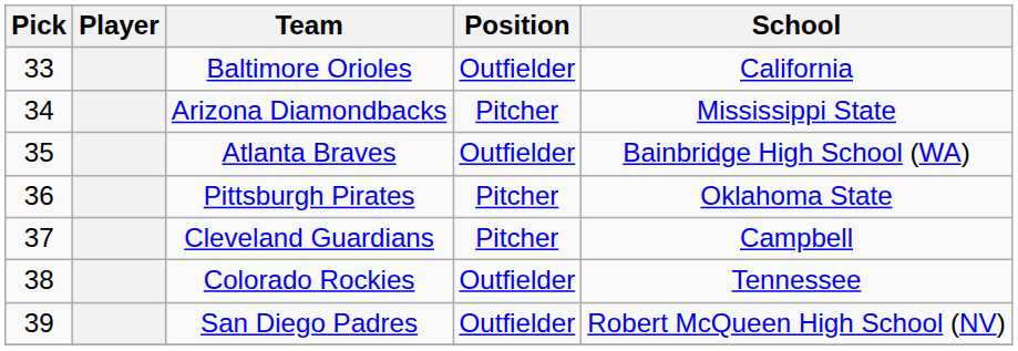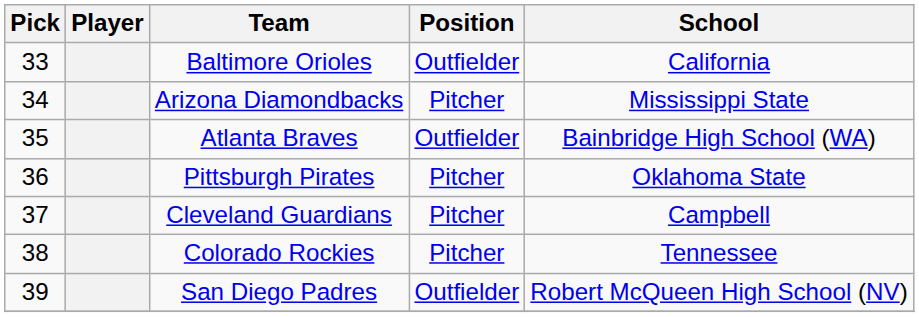 <table class="wikitable sortable plainrowheaders" style="text-align:center; width=74%">
 <tr>
 <th scope="col">Pick</th>
 <th scope="col">Player</th>
 <th scope="col">Team</th>
 <th scope="col">Position</th>
 <th scope="col">School</th>
 </tr>
 <tr>
 <td>33</td>
 <th scope="row" style="text-align:center"></th>
 <td><a href='#'>Baltimore Orioles</a></td>
 <td><a href='#'>Outfielder</a></td>
 <td><a href='#'>California</a></td>
 </tr>
 <tr>
 <td>34</td>
 <th scope="row" style="text-align:center"></th>
 <td><a href='#'>Arizona Diamondbacks</a></td>
 <td><a href='#'>Pitcher</a></td>
 <td><a href='#'>Mississippi State</a></td>
 </tr>
 <tr>
 <td>35</td>
 <th scope="row" style="text-align:center"></th>
 <td><a href='#'>Atlanta Braves</a></td>
 <td><a href='#'>Outfielder</a></td>
 <td><a href='#'>Bainbridge High School</a> (<a href='#'>WA</a>)</td>
 </tr>
 <tr>
 <td>36</td>
 <th scope="row" style="text-align:center"></th>
 <td><a href='#'>Pittsburgh Pirates</a></td>
 <td><a href='#'>Pitcher</a></td>
 <td><a href='#'>Oklahoma State</a></td>
 </tr>
 <tr>
 <td>37</td>
 <th scope="row" style="text-align:center"></th>
 <td><a href='#'>Cleveland Guardians</a></td>
 <td><a href='#'>Pitcher</a></td>
 <td><a href='#'>Campbell</a></td>
 </tr>
 <tr>
 <td>38</td>
 <th scope="row" style="text-align:center"></th>
 <td><a href='#'>Colorado Rockies</a></td>
-<td><a href='#'>Outfielder</a></td>
+<td><a href='#'>Pitcher</a></td>
 <td><a href='#'>Tennessee</a></td>
 </tr>
 <tr>
 <td>39</td>
 <th scope="row" style="text-align:center"></th>
 <td><a href='#'>San Diego Padres</a></td>
 <td><a href='#'>Outfielder</a></td>
 <td><a href='#'>Robert McQueen High School</a> (<a href='#'>NV</a>)</td>
 </tr>
 <tr>
 </tr>
 </table>
